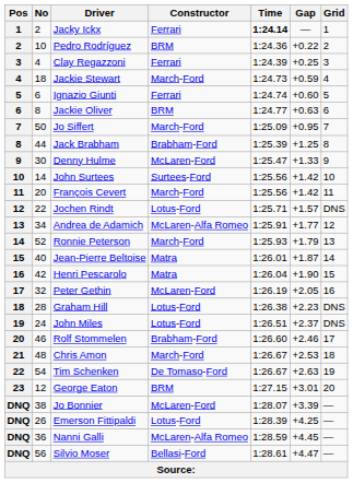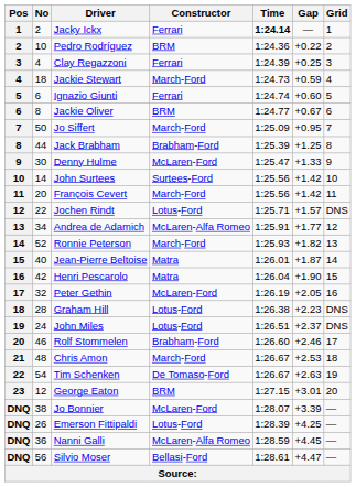 <table class="wikitable sortable" style="font-size: 95%;">
 <tr>
 <th>Pos</th>
 <th>No</th>
 <th>Driver</th>
 <th>Constructor</th>
 <th>Time</th>
 <th>Gap</th>
 <th>Grid</th>
 </tr>
 <tr>
 <th>1</th>
 <td>2</td>
 <td> <a href='#'>Jacky Ickx</a></td>
 <td><a href='#'>Ferrari</a></td>
 <td><strong>1:24.14</strong></td>
 <td align=center>—</td>
 <td>1</td>
 </tr>
 <tr>
 <th>2</th>
 <td>10</td>
 <td> <a href='#'>Pedro Rodríguez</a></td>
 <td><a href='#'>BRM</a></td>
 <td>1:24.36</td>
 <td>+0.22</td>
 <td>2</td>
 </tr>
 <tr>
 <th>3</th>
 <td>4</td>
 <td> <a href='#'>Clay Regazzoni</a></td>
 <td><a href='#'>Ferrari</a></td>
 <td>1:24.39</td>
 <td>+0.25</td>
 <td>3</td>
 </tr>
 <tr>
 <th>4</th>
 <td>18</td>
 <td> <a href='#'>Jackie Stewart</a></td>
 <td><a href='#'>March</a>-<a href='#'>Ford</a></td>
 <td>1:24.73</td>
 <td>+0.59</td>
 <td>4</td>
 </tr>
 <tr>
 <th>5</th>
 <td>6</td>
 <td> <a href='#'>Ignazio Giunti</a></td>
 <td><a href='#'>Ferrari</a></td>
 <td>1:24.74</td>
 <td>+0.60</td>
 <td>5</td>
 </tr>
 <tr>
 <th>6</th>
 <td>8</td>
 <td> <a href='#'>Jackie Oliver</a></td>
 <td><a href='#'>BRM</a></td>
 <td>1:24.77</td>
-<td>+0.63</td>
+<td>+0.67</td>
 <td>6</td>
 </tr>
 <tr>
 <th>7</th>
 <td>50</td>
 <td> <a href='#'>Jo Siffert</a></td>
 <td><a href='#'>March</a>-<a href='#'>Ford</a></td>
 <td>1:25.09</td>
 <td>+0.95</td>
 <td>7</td>
 </tr>
 <tr>
 <th>8</th>
 <td>44</td>
 <td> <a href='#'>Jack Brabham</a></td>
 <td><a href='#'>Brabham</a>-<a href='#'>Ford</a></td>
 <td>1:25.39</td>
 <td>+1.25</td>
 <td>8</td>
 </tr>
 <tr>
 <th>9</th>
 <td>30</td>
 <td> <a href='#'>Denny Hulme</a></td>
 <td><a href='#'>McLaren</a>-<a href='#'>Ford</a></td>
 <td>1:25.47</td>
 <td>+1.33</td>
 <td>9</td>
 </tr>
 <tr>
 <th>10</th>
 <td>14</td>
 <td> <a href='#'>John Surtees</a></td>
 <td><a href='#'>Surtees</a>-<a href='#'>Ford</a></td>
 <td>1:25.56</td>
 <td>+1.42</td>
 <td>10</td>
 </tr>
 <tr>
 <th>11</th>
 <td>20</td>
 <td> <a href='#'>François Cevert</a></td>
 <td><a href='#'>March</a>-<a href='#'>Ford</a></td>
 <td>1:25.56</td>
 <td>+1.42</td>
 <td>11</td>
 </tr>
 <tr>
 <th>12</th>
 <td>22</td>
 <td> <a href='#'>Jochen Rindt</a></td>
 <td><a href='#'>Lotus</a>-<a href='#'>Ford</a></td>
 <td>1:25.71</td>
 <td>+1.57</td>
 <td>DNS</td>
 </tr>
 <tr>
 <th>13</th>
 <td>34</td>
 <td> <a href='#'>Andrea de Adamich</a></td>
 <td><a href='#'>McLaren</a>-<a href='#'>Alfa Romeo</a></td>
 <td>1:25.91</td>
 <td>+1.77</td>
 <td>12</td>
 </tr>
 <tr>
 <th>14</th>
 <td>52</td>
 <td> <a href='#'>Ronnie Peterson</a></td>
 <td><a href='#'>March</a>-<a href='#'>Ford</a></td>
 <td>1:25.93</td>
-<td>+1.79</td>
+<td>+1.82</td>
 <td>13</td>
 </tr>
 <tr>
 <th>15</th>
 <td>40</td>
 <td> <a href='#'>Jean-Pierre Beltoise</a></td>
 <td><a href='#'>Matra</a></td>
 <td>1:26.01</td>
 <td>+1.87</td>
 <td>14</td>
 </tr>
 <tr>
 <th>16</th>
 <td>42</td>
 <td> <a href='#'>Henri Pescarolo</a></td>
 <td><a href='#'>Matra</a></td>
 <td>1:26.04</td>
 <td>+1.90</td>
 <td>15</td>
 </tr>
 <tr>
 <th>17</th>
 <td>32</td>
 <td> <a href='#'>Peter Gethin</a></td>
 <td><a href='#'>McLaren</a>-<a href='#'>Ford</a></td>
 <td>1:26.19</td>
 <td>+2.05</td>
 <td>16</td>
 </tr>
 <tr>
 <th>18</th>
 <td>28</td>
 <td> <a href='#'>Graham Hill</a></td>
 <td><a href='#'>Lotus</a>-<a href='#'>Ford</a></td>
 <td>1:26.38</td>
 <td>+2.23</td>
 <td>DNS</td>
 </tr>
 <tr>
 <th>19</th>
 <td>24</td>
 <td> <a href='#'>John Miles</a></td>
 <td><a href='#'>Lotus</a>-<a href='#'>Ford</a></td>
 <td>1:26.51</td>
 <td>+2.37</td>
 <td>DNS</td>
 </tr>
 <tr>
 <th>20</th>
 <td>46</td>
 <td> <a href='#'>Rolf Stommelen</a></td>
 <td><a href='#'>Brabham</a>-<a href='#'>Ford</a></td>
 <td>1:26.60</td>
 <td>+2.46</td>
 <td>17</td>
 </tr>
 <tr>
 <th>21</th>
 <td>48</td>
 <td> <a href='#'>Chris Amon</a></td>
 <td><a href='#'>March</a>-<a href='#'>Ford</a></td>
 <td>1:26.67</td>
 <td>+2.53</td>
 <td>18</td>
 </tr>
 <tr>
 <th>22</th>
 <td>54</td>
 <td> <a href='#'>Tim Schenken</a></td>
 <td><a href='#'>De Tomaso</a>-<a href='#'>Ford</a></td>
 <td>1:26.67</td>
 <td>+2.63</td>
 <td>19</td>
 </tr>
 <tr>
 <th>23</th>
 <td>12</td>
 <td> <a href='#'>George Eaton</a></td>
 <td><a href='#'>BRM</a></td>
 <td>1:27.15</td>
 <td>+3.01</td>
 <td>20</td>
 </tr>
 <tr>
 <th>DNQ</th>
 <td>38</td>
 <td> <a href='#'>Jo Bonnier</a></td>
 <td><a href='#'>McLaren</a>-<a href='#'>Ford</a></td>
 <td>1:28.07</td>
 <td>+3.39</td>
 <td>—</td>
 </tr>
 <tr>
 <th>DNQ</th>
 <td>26</td>
 <td> <a href='#'>Emerson Fittipaldi</a></td>
 <td><a href='#'>Lotus</a>-<a href='#'>Ford</a></td>
 <td>1:28.39</td>
 <td>+4.25</td>
 <td>—</td>
 </tr>
 <tr>
 <th>DNQ</th>
 <td>36</td>
 <td> <a href='#'>Nanni Galli</a></td>
 <td><a href='#'>McLaren</a>-<a href='#'>Alfa Romeo</a></td>
 <td>1:28.59</td>
 <td>+4.45</td>
 <td>—</td>
 </tr>
 <tr>
 <th>DNQ</th>
 <td>56</td>
 <td> <a href='#'>Silvio Moser</a></td>
 <td><a href='#'>Bellasi</a>-<a href='#'>Ford</a></td>
 <td>1:28.61</td>
 <td>+4.47</td>
 <td>—</td>
 </tr>
 <tr>
 <th colspan=8>Source:</th>
 </tr>
 </table>
